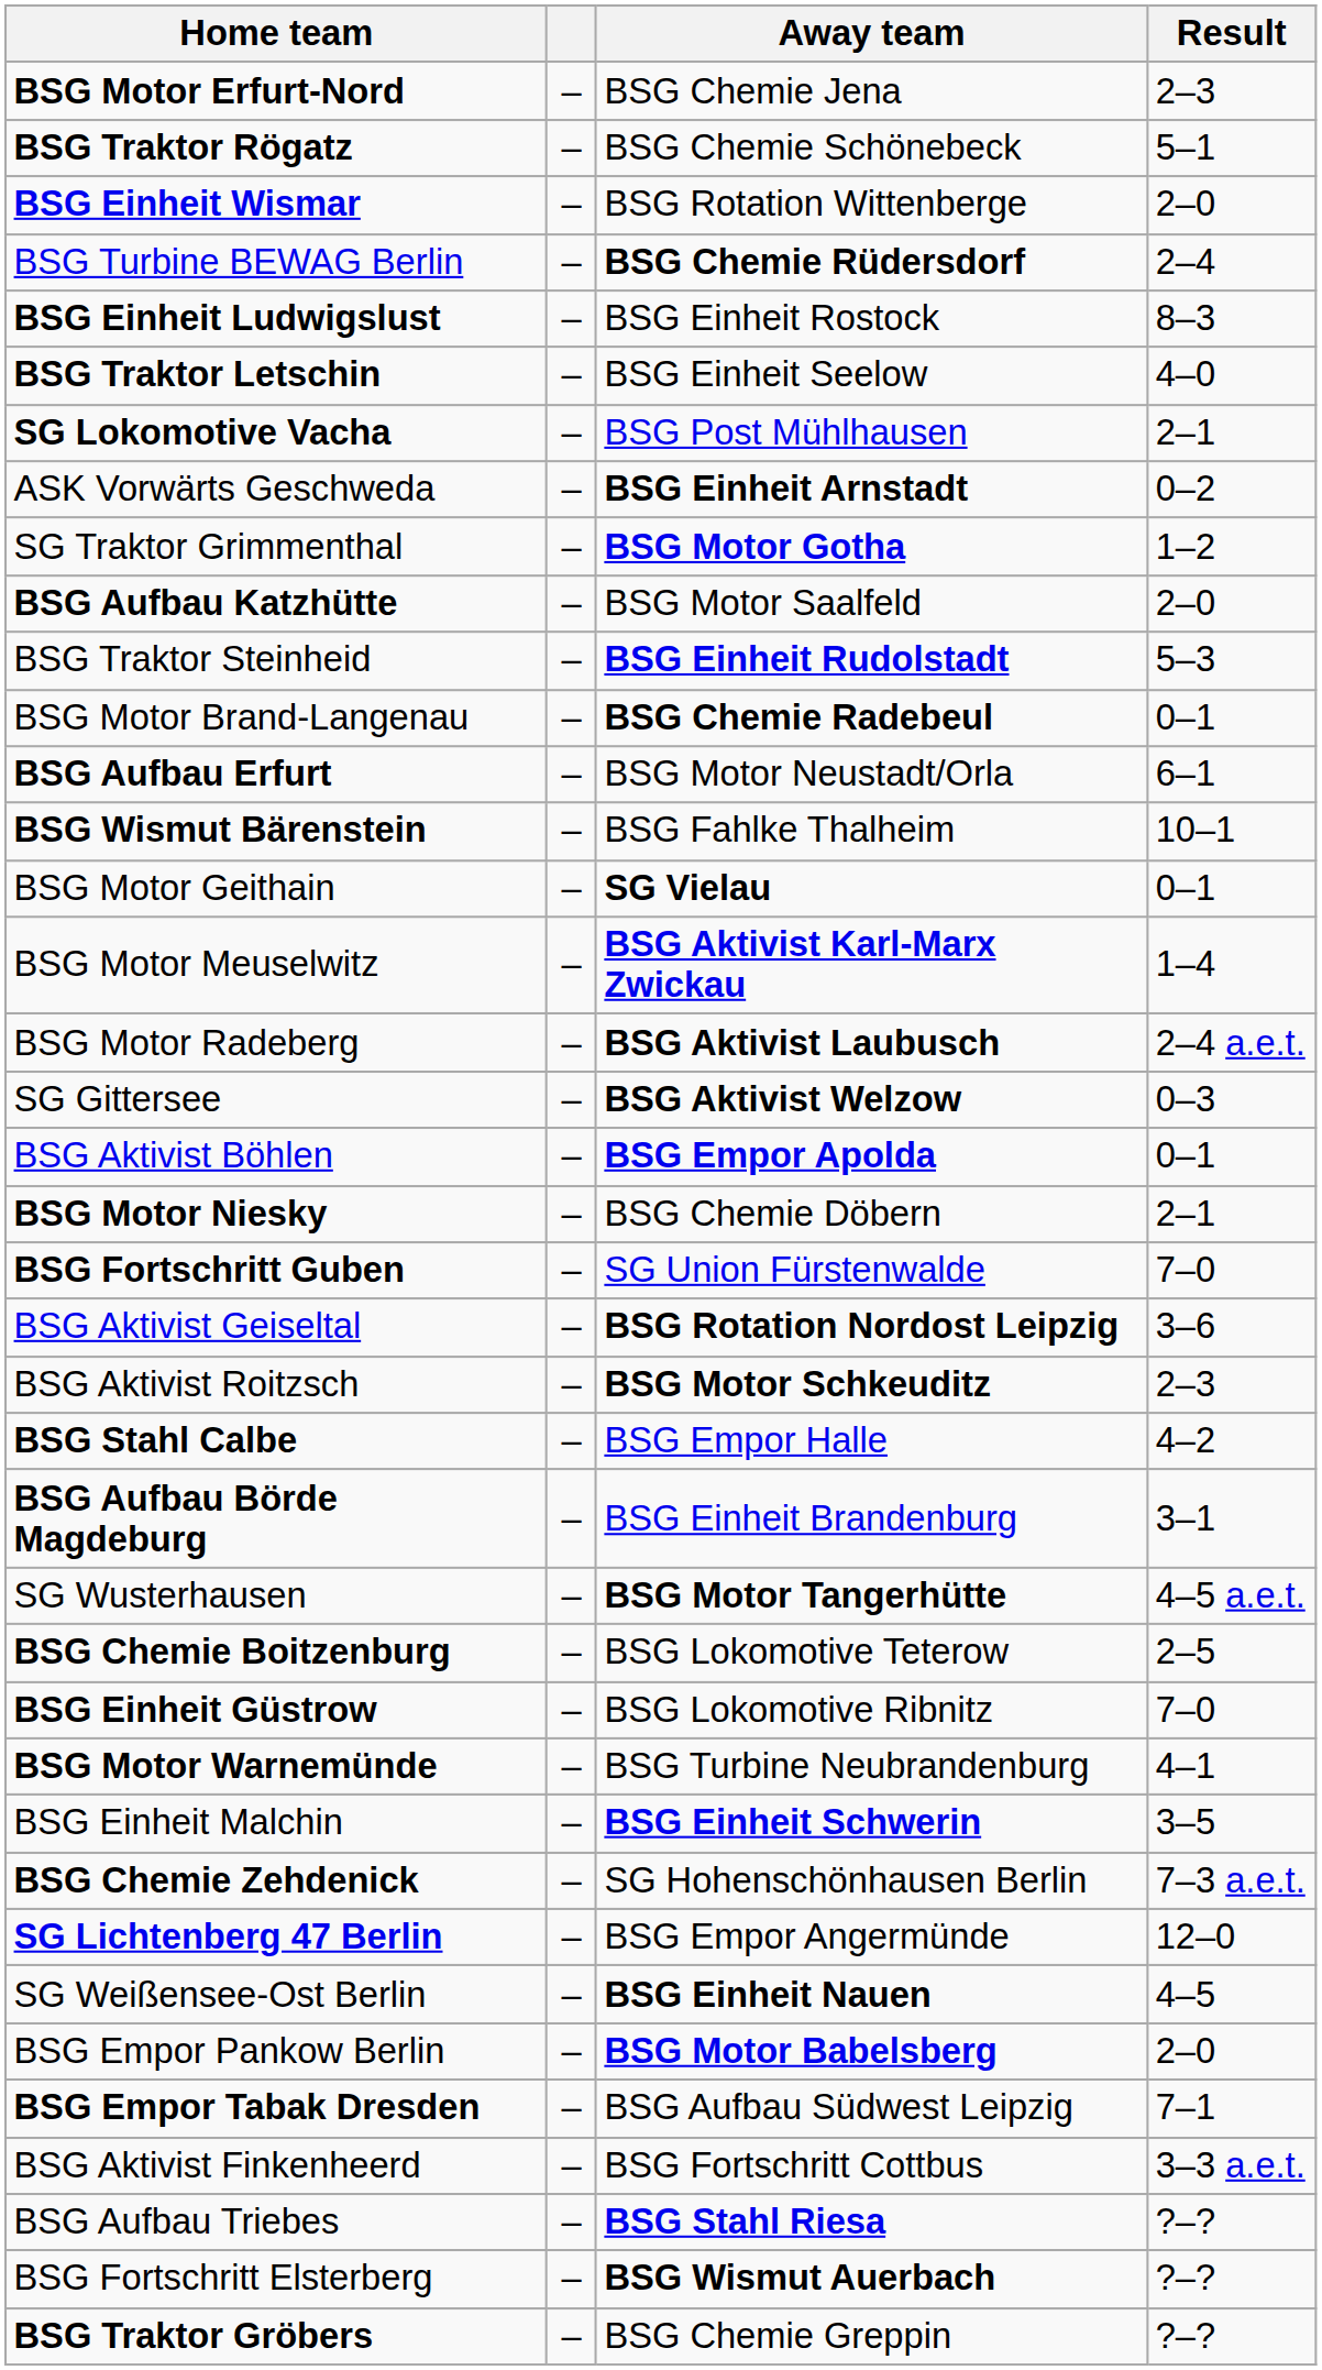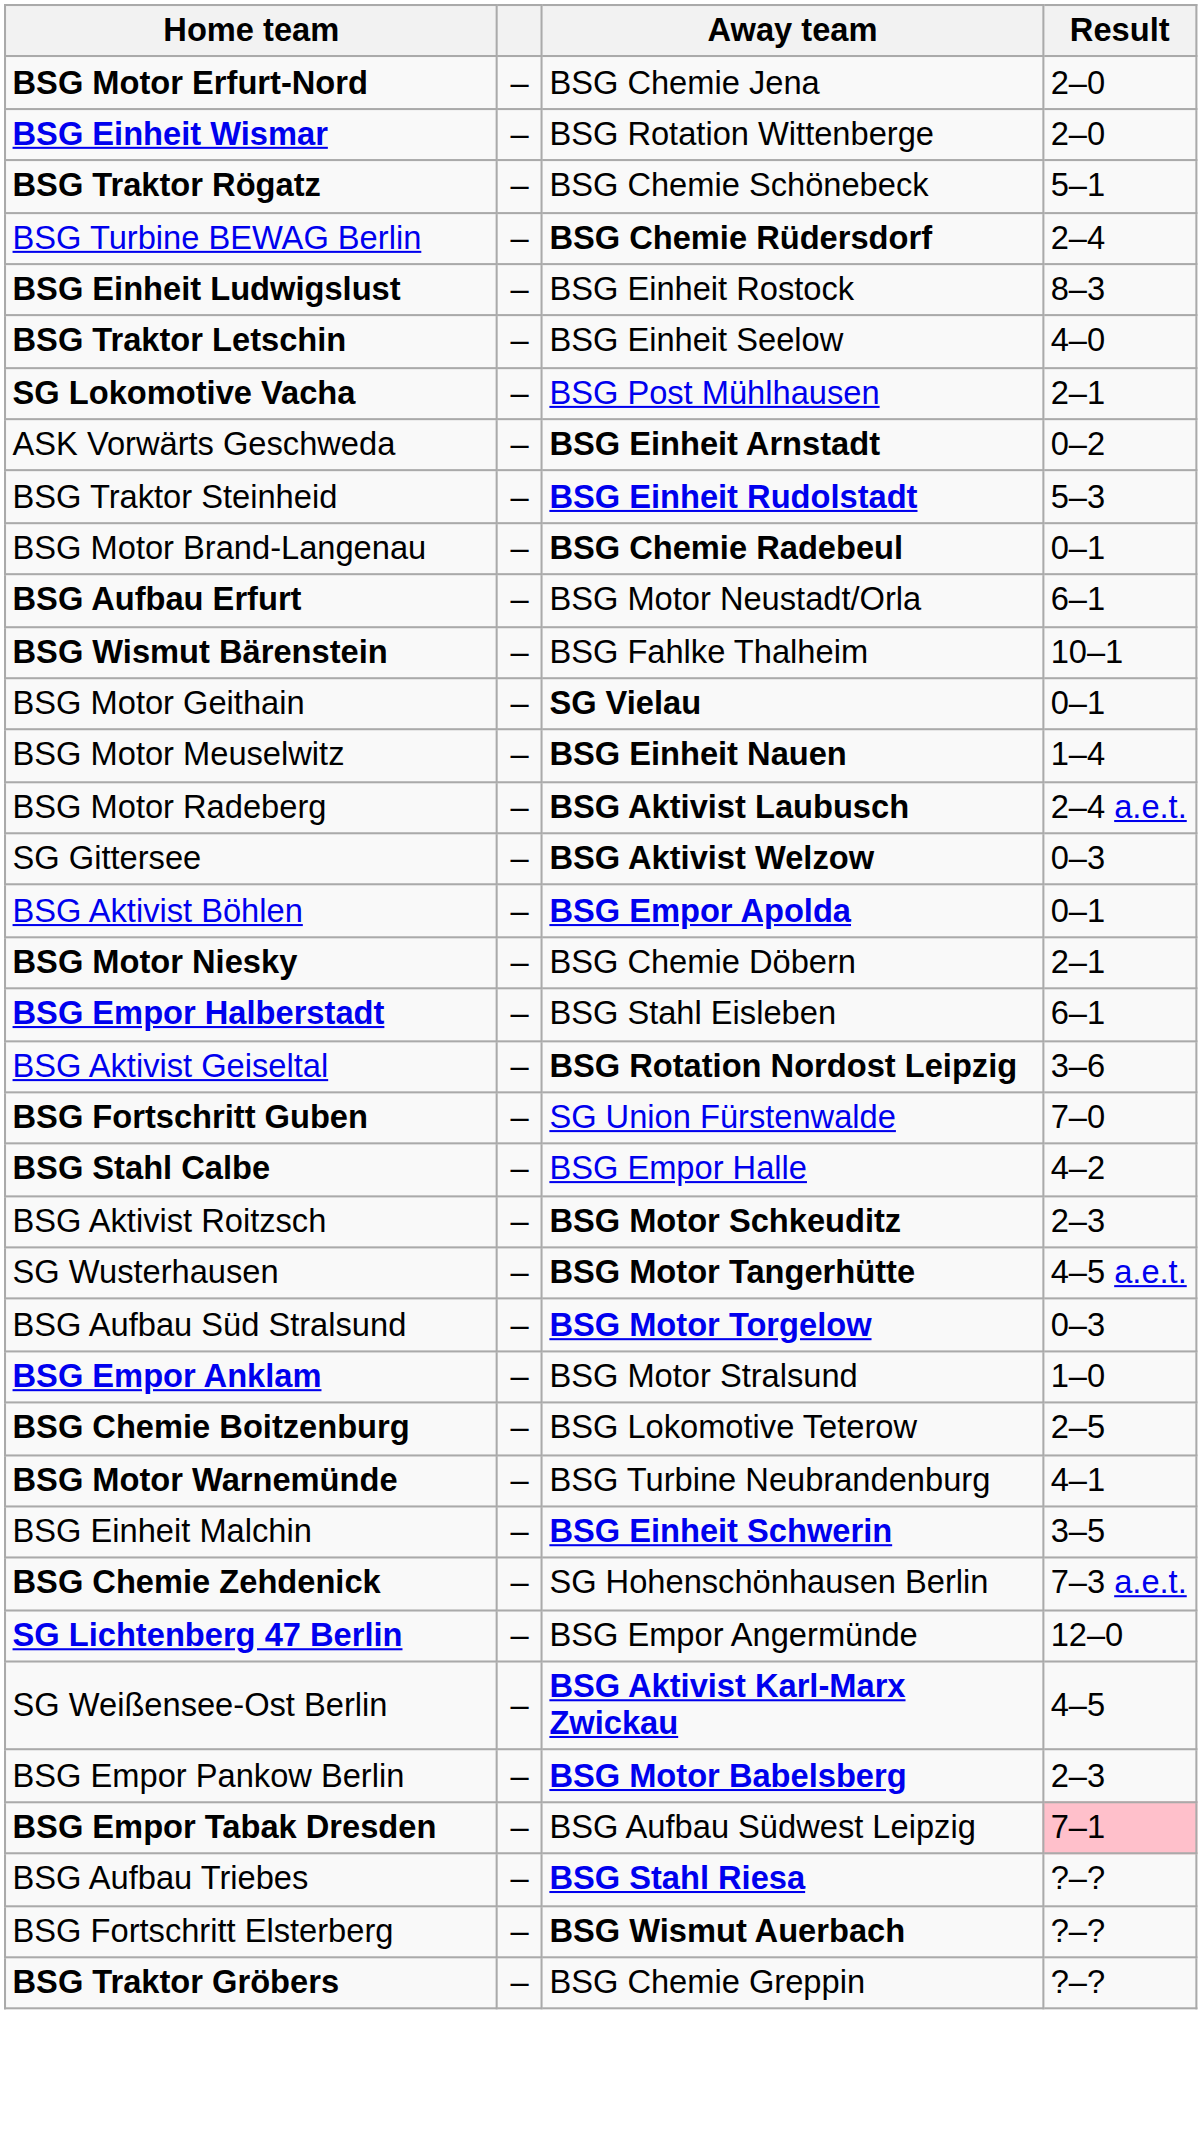 <table class="wikitable" style="width:585px;" border="1">
 <tr>
 <th style="width:250px;" align="left">Home team</th>
 <th style="width:15px;"></th>
 <th style="width:250px;" align="left">Away team</th>
 <th style="width:70px;" align="center;">Result</th>
 </tr>
 <tr>
 <td><strong>BSG Motor Erfurt-Nord</strong></td>
 <td align="center">–</td>
 <td>BSG Chemie Jena</td>
-<td>2–3</td>
+<td>2–0</td>
+</tr>
+<tr>
+<td><strong><a href='#'>BSG Einheit Wismar</a></strong></td>
+<td align="center">–</td>
+<td>BSG Rotation Wittenberge</td>
+<td>2–0</td>
 </tr>
 <tr>
 <td><strong>BSG Traktor Rögatz</strong></td>
 <td align="center">–</td>
 <td>BSG Chemie Schönebeck</td>
 <td>5–1</td>
-</tr>
-<tr>
-<td><strong><a href='#'>BSG Einheit Wismar</a></strong></td>
-<td align="center">–</td>
-<td>BSG Rotation Wittenberge</td>
-<td>2–0</td>
 </tr>
 <tr>
 <td><a href='#'>BSG Turbine BEWAG Berlin</a></td>
 <td align="center">–</td>
 <td><strong>BSG Chemie Rüdersdorf</strong></td>
 <td>2–4</td>
 </tr>
 <tr>
 <td><strong>BSG Einheit Ludwigslust</strong></td>
 <td align="center">–</td>
 <td>BSG Einheit Rostock</td>
 <td>8–3</td>
 </tr>
 <tr>
 <td><strong>BSG Traktor Letschin</strong></td>
 <td align="center">–</td>
 <td>BSG Einheit Seelow</td>
 <td>4–0</td>
 </tr>
 <tr>
 <td><strong>SG Lokomotive Vacha</strong></td>
 <td align="center">–</td>
 <td><a href='#'>BSG Post Mühlhausen</a></td>
 <td>2–1</td>
 </tr>
 <tr>
 <td>ASK Vorwärts Geschweda</td>
 <td align="center">–</td>
 <td><strong>BSG Einheit Arnstadt</strong></td>
 <td>0–2</td>
-</tr>
-<tr>
-<td>SG Traktor Grimmenthal</td>
-<td align="center">–</td>
-<td><strong><a href='#'>BSG Motor Gotha</a></strong></td>
-<td>1–2</td>
-</tr>
-<tr>
-<td><strong>BSG Aufbau Katzhütte</strong></td>
-<td align="center">–</td>
-<td>BSG Motor Saalfeld</td>
-<td>2–0</td>
 </tr>
 <tr>
 <td>BSG Traktor Steinheid</td>
 <td align="center">–</td>
 <td><strong><a href='#'>BSG Einheit Rudolstadt</a></strong></td>
 <td>5–3</td>
 </tr>
 <tr>
 <td>BSG Motor Brand-Langenau</td>
 <td align="center">–</td>
 <td><strong>BSG Chemie Radebeul</strong></td>
 <td>0–1</td>
 </tr>
 <tr>
 <td><strong>BSG Aufbau Erfurt</strong></td>
 <td align="center">–</td>
 <td>BSG Motor Neustadt/Orla</td>
 <td>6–1</td>
 </tr>
 <tr>
 <td><strong>BSG Wismut Bärenstein</strong></td>
 <td align="center">–</td>
 <td>BSG Fahlke Thalheim</td>
 <td>10–1</td>
 </tr>
 <tr>
 <td>BSG Motor Geithain</td>
 <td align="center">–</td>
 <td><strong>SG Vielau</strong></td>
 <td>0–1</td>
 </tr>
 <tr>
 <td>BSG Motor Meuselwitz</td>
 <td align="center">–</td>
-<td><strong><a href='#'>BSG Aktivist Karl-Marx Zwickau</a></strong></td>
+<td><strong>BSG Einheit Nauen</strong></td>
 <td>1–4</td>
 </tr>
 <tr>
 <td>BSG Motor Radeberg</td>
 <td align="center">–</td>
 <td><strong>BSG Aktivist Laubusch</strong></td>
 <td>2–4 <a href='#'>a.e.t.</a></td>
 </tr>
 <tr>
 <td>SG Gittersee</td>
 <td align="center">–</td>
 <td><strong>BSG Aktivist Welzow</strong></td>
 <td>0–3</td>
 </tr>
 <tr>
 <td><a href='#'>BSG Aktivist Böhlen</a></td>
 <td align="center">–</td>
 <td><strong><a href='#'>BSG Empor Apolda</a></strong></td>
 <td>0–1</td>
 </tr>
 <tr>
 <td><strong>BSG Motor Niesky</strong></td>
 <td align="center">–</td>
 <td>BSG Chemie Döbern</td>
 <td>2–1</td>
 </tr>
 <tr>
-<td><strong>BSG Fortschritt Guben</strong></td>
+<td><strong><a href='#'>BSG Empor Halberstadt</a></strong></td>
 <td align="center">–</td>
-<td><a href='#'>SG Union Fürstenwalde</a></td>
-<td>7–0</td>
+<td>BSG Stahl Eisleben</td>
+<td>6–1</td>
 </tr>
 <tr>
 <td><a href='#'>BSG Aktivist Geiseltal</a></td>
 <td align="center">–</td>
 <td><strong>BSG Rotation Nordost Leipzig</strong></td>
 <td>3–6</td>
 </tr>
 <tr>
-<td>BSG Aktivist Roitzsch</td>
+<td><strong>BSG Fortschritt Guben</strong></td>
 <td align="center">–</td>
-<td><strong>BSG Motor Schkeuditz</strong></td>
-<td>2–3</td>
+<td><a href='#'>SG Union Fürstenwalde</a></td>
+<td>7–0</td>
 </tr>
 <tr>
 <td><strong>BSG Stahl Calbe</strong></td>
 <td align="center">–</td>
 <td><a href='#'>BSG Empor Halle</a></td>
 <td>4–2</td>
 </tr>
 <tr>
-<td><strong>BSG Aufbau Börde Magdeburg</strong></td>
+<td>BSG Aktivist Roitzsch</td>
 <td align="center">–</td>
-<td><a href='#'>BSG Einheit Brandenburg</a></td>
-<td>3–1</td>
+<td><strong>BSG Motor Schkeuditz</strong></td>
+<td>2–3</td>
 </tr>
 <tr>
 <td>SG Wusterhausen</td>
 <td align="center">–</td>
 <td><strong>BSG Motor Tangerhütte</strong></td>
 <td>4–5 <a href='#'>a.e.t.</a></td>
 </tr>
 <tr>
+<td>BSG Aufbau Süd Stralsund</td>
+<td align="center">–</td>
+<td><strong><a href='#'>BSG Motor Torgelow</a></strong></td>
+<td>0–3</td>
+</tr>
+<tr>
+<td><strong><a href='#'>BSG Empor Anklam</a></strong></td>
+<td align="center">–</td>
+<td>BSG Motor Stralsund</td>
+<td>1–0</td>
+</tr>
+<tr>
 <td><strong>BSG Chemie Boitzenburg</strong></td>
 <td align="center">–</td>
 <td>BSG Lokomotive Teterow</td>
 <td>2–5</td>
-</tr>
-<tr>
-<td><strong>BSG Einheit Güstrow</strong></td>
-<td align="center">–</td>
-<td>BSG Lokomotive Ribnitz</td>
-<td>7–0</td>
 </tr>
 <tr>
 <td><strong>BSG Motor Warnemünde</strong></td>
 <td align="center">–</td>
 <td>BSG Turbine Neubrandenburg</td>
 <td>4–1</td>
 </tr>
 <tr>
 <td>BSG Einheit Malchin</td>
 <td align="center">–</td>
 <td><strong><a href='#'>BSG Einheit Schwerin</a></strong></td>
 <td>3–5</td>
 </tr>
 <tr>
 <td><strong>BSG Chemie Zehdenick</strong></td>
 <td align="center">–</td>
 <td>SG Hohenschönhausen Berlin</td>
 <td>7–3 <a href='#'>a.e.t.</a></td>
 </tr>
 <tr>
 <td><strong><a href='#'>SG Lichtenberg 47 Berlin</a></strong></td>
 <td align="center">–</td>
 <td>BSG Empor Angermünde</td>
 <td>12–0</td>
 </tr>
 <tr>
 <td>SG Weißensee-Ost Berlin</td>
 <td align="center">–</td>
-<td><strong>BSG Einheit Nauen</strong></td>
+<td><strong><a href='#'>BSG Aktivist Karl-Marx Zwickau</a></strong></td>
 <td>4–5</td>
 </tr>
 <tr>
 <td>BSG Empor Pankow Berlin</td>
 <td align="center">–</td>
 <td><strong><a href='#'>BSG Motor Babelsberg</a></strong></td>
-<td>2–0</td>
+<td>2–3</td>
 </tr>
 <tr>
 <td><strong>BSG Empor Tabak Dresden</strong></td>
 <td align="center">–</td>
 <td>BSG Aufbau Südwest Leipzig</td>
-<td>7–1</td>
-</tr>
-<tr>
-<td>BSG Aktivist Finkenheerd</td>
-<td align="center">–</td>
-<td>BSG Fortschritt Cottbus</td>
-<td>3–3 <a href='#'>a.e.t.</a></td>
+<td style="background: pink;">7–1</td>
 </tr>
 <tr>
 <td>BSG Aufbau Triebes</td>
 <td align="center">–</td>
 <td><strong><a href='#'>BSG Stahl Riesa</a></strong></td>
 <td>?–?</td>
 </tr>
 <tr>
 <td>BSG Fortschritt Elsterberg</td>
 <td align="center">–</td>
 <td><strong>BSG Wismut Auerbach</strong></td>
 <td>?–?</td>
 </tr>
 <tr>
 <td><strong>BSG Traktor Gröbers</strong></td>
 <td align="center">–</td>
 <td>BSG Chemie Greppin</td>
 <td>?–?</td>
 </tr>
 </table>
